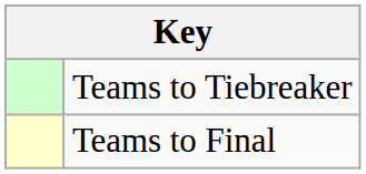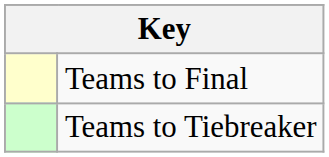 <table class="wikitable" style="text-align: center;">
 <tr>
 <th colspan=2>Key</th>
 </tr>
 <tr>
+<td style="background:#ffffcc; width:20px;"></td>
+<td align=left>Teams to Final</td>
+</tr>
+<tr>
 <td style="background:#ccffcc; width:20px;"></td>
 <td align=left>Teams to Tiebreaker</td>
 </tr>
-<tr>
-<td style="background:#ffffcc; width:20px;"></td>
-<td align=left>Teams to Final</td>
-</tr>
 </table>
